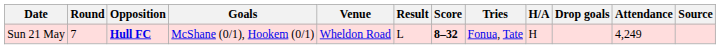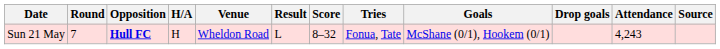 <table class="wikitable" style="font-size:90%;">
 <tr>
 <th>Date</th>
 <th>Round</th>
 <th>Opposition</th>
-<th>Goals</th>
+<th>H/A</th>
 <th>Venue</th>
 <th>Result</th>
 <th>Score</th>
 <th>Tries</th>
-<th>H/A</th>
+<th>Goals</th>
 <th>Drop goals</th>
 <th>Attendance</th>
 <th>Source</th>
 </tr>
 <tr style="background:#ffdddd;">
 <td>Sun 21 May</td>
 <td>7</td>
 <td><strong> <a href='#'>Hull FC</a></strong></td>
-<td><a href='#'>McShane</a> (0/1), <a href='#'>Hookem</a> (0/1)</td>
+<td>H</td>
 <td><a href='#'>Wheldon Road</a></td>
 <td>L</td>
-<td><strong>8–32</strong></td>
+<td>8–32</td>
 <td><a href='#'>Fonua</a>, <a href='#'>Tate</a></td>
-<td>H</td>
+<td><a href='#'>McShane</a> (0/1), <a href='#'>Hookem</a> (0/1)</td>
 <td></td>
-<td>4,249</td>
+<td>4,243</td>
 <td></td>
 </tr>
 </table>
